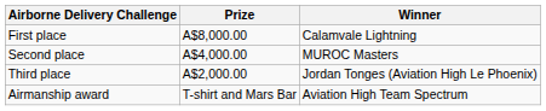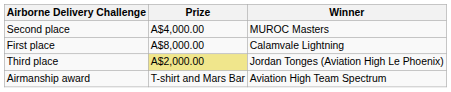 <table class="wikitable">
 <tr>
 <th>Airborne Delivery Challenge</th>
 <th>Prize</th>
 <th>Winner</th>
 </tr>
 <tr>
+<td>Second place</td>
+<td>A$4,000.00</td>
+<td>MUROC Masters</td>
+</tr>
+<tr>
 <td>First place</td>
 <td>A$8,000.00</td>
 <td>Calamvale Lightning</td>
 </tr>
 <tr>
-<td>Second place</td>
-<td>A$4,000.00</td>
-<td>MUROC Masters</td>
-</tr>
-<tr>
 <td>Third place</td>
-<td>A$2,000.00</td>
+<td style="background: khaki;">A$2,000.00</td>
 <td>Jordan Tonges (Aviation High Le Phoenix)</td>
 </tr>
 <tr>
 <td>Airmanship award</td>
 <td>T-shirt and Mars Bar</td>
 <td>Aviation High Team Spectrum</td>
 </tr>
 </table>
